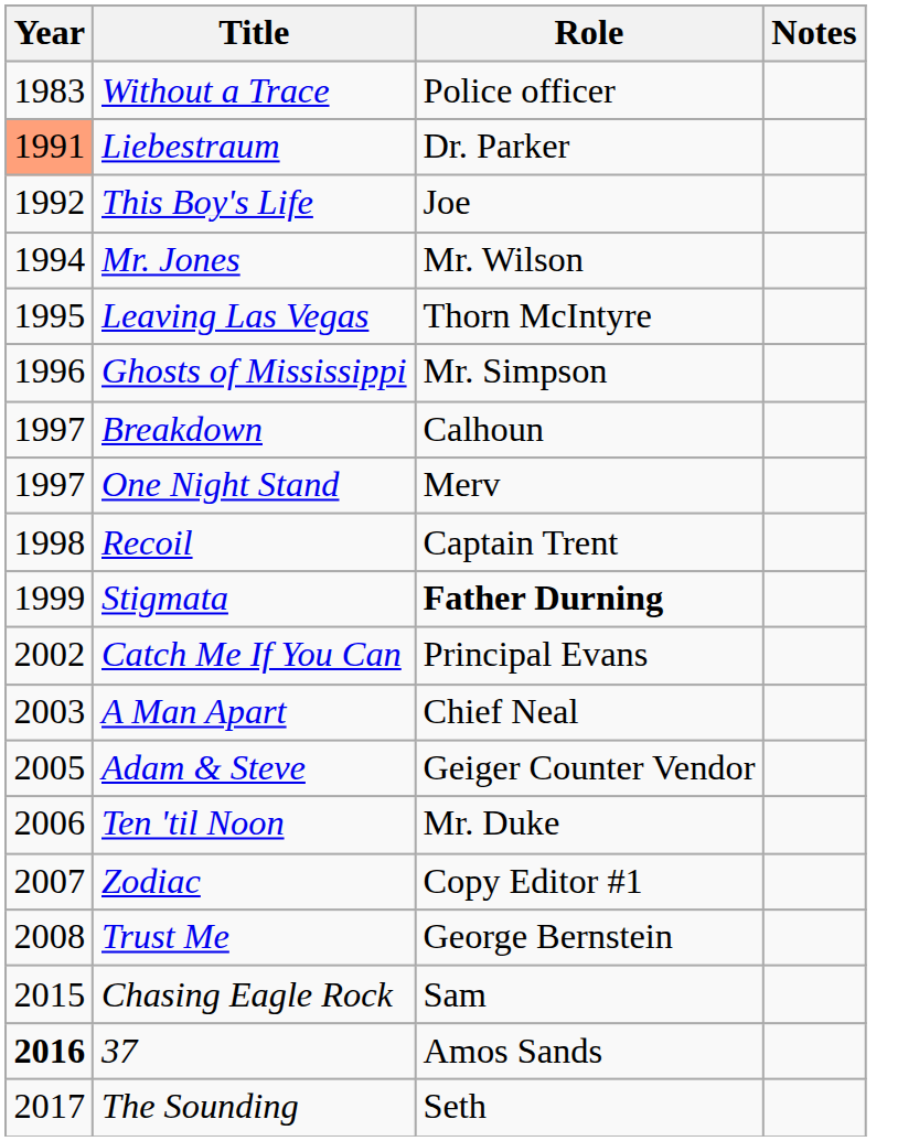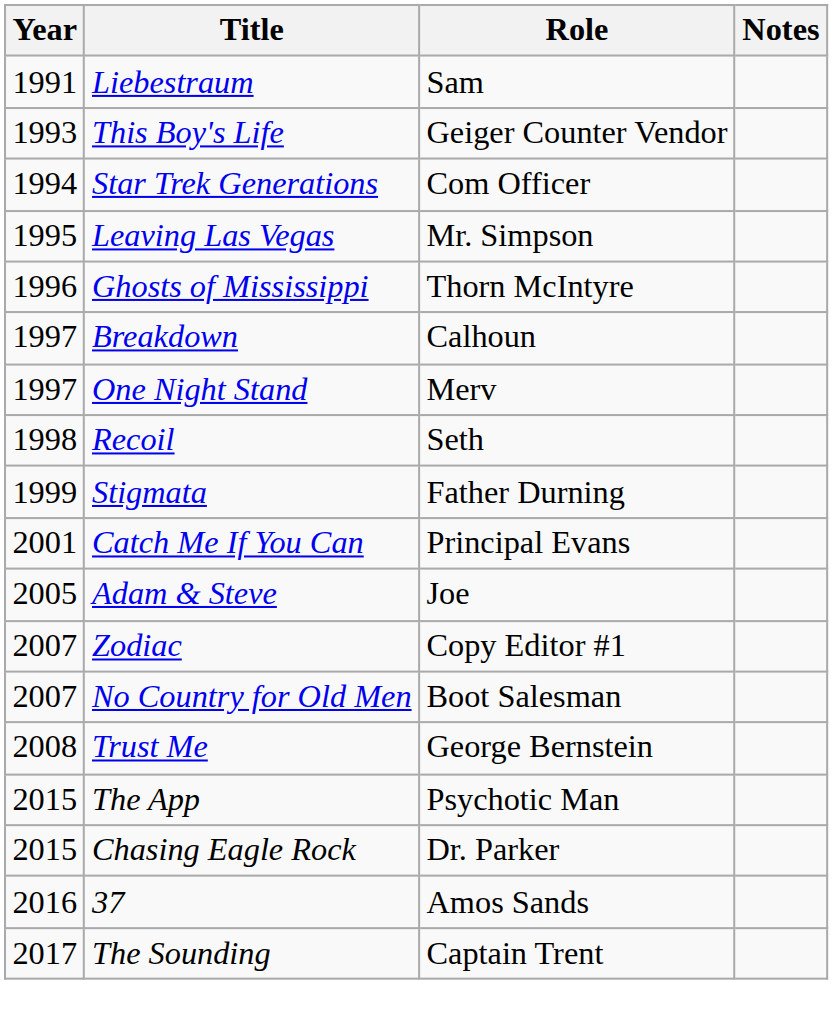 <table class="wikitable sortable">
 <tr>
 <th>Year</th>
 <th>Title</th>
 <th>Role</th>
 <th class="unsortable">Notes</th>
 </tr>
 <tr>
-<td>1983</td>
-<td><em><a href='#'>Without a Trace</a></em></td>
-<td>Police officer</td>
+<td>1991</td>
+<td><em><a href='#'>Liebestraum</a></em></td>
+<td>Sam</td>
 <td></td>
 </tr>
 <tr>
-<td style="background: lightsalmon;">1991</td>
-<td><em><a href='#'>Liebestraum</a></em></td>
-<td>Dr. Parker</td>
-<td></td>
-</tr>
-<tr>
-<td>1992</td>
+<td>1993</td>
 <td><em><a href='#'>This Boy's Life</a></em></td>
-<td>Joe</td>
+<td>Geiger Counter Vendor</td>
 <td></td>
 </tr>
 <tr>
 <td>1994</td>
-<td><em><a href='#'>Mr. Jones</a></em></td>
-<td>Mr. Wilson</td>
+<td><em><a href='#'>Star Trek Generations</a></em></td>
+<td>Com Officer</td>
 <td></td>
 </tr>
 <tr>
 <td>1995</td>
 <td><em><a href='#'>Leaving Las Vegas</a></em></td>
-<td>Thorn McIntyre</td>
+<td>Mr. Simpson</td>
 <td></td>
 </tr>
 <tr>
 <td>1996</td>
 <td><em><a href='#'>Ghosts of Mississippi</a></em></td>
-<td>Mr. Simpson</td>
+<td>Thorn McIntyre</td>
 <td></td>
 </tr>
 <tr>
 <td>1997</td>
 <td><em><a href='#'>Breakdown</a></em></td>
 <td>Calhoun</td>
 <td></td>
 </tr>
 <tr>
 <td>1997</td>
 <td><em><a href='#'>One Night Stand</a></em></td>
 <td>Merv</td>
 <td></td>
 </tr>
 <tr>
 <td>1998</td>
 <td><em><a href='#'>Recoil</a></em></td>
-<td>Captain Trent</td>
+<td>Seth</td>
 <td></td>
 </tr>
 <tr>
 <td>1999</td>
 <td><em><a href='#'>Stigmata</a></em></td>
-<td><strong>Father Durning</strong></td>
+<td>Father Durning</td>
 <td></td>
 </tr>
 <tr>
-<td>2002</td>
+<td>2001</td>
 <td><em><a href='#'>Catch Me If You Can</a></em></td>
 <td>Principal Evans</td>
 <td></td>
 </tr>
 <tr>
-<td>2003</td>
-<td><em><a href='#'>A Man Apart</a></em></td>
-<td>Chief Neal</td>
-<td></td>
-</tr>
-<tr>
 <td>2005</td>
 <td><em><a href='#'>Adam & Steve</a></em></td>
-<td>Geiger Counter Vendor</td>
-<td></td>
-</tr>
-<tr>
-<td>2006</td>
-<td><em><a href='#'>Ten 'til Noon</a></em></td>
-<td>Mr. Duke</td>
+<td>Joe</td>
 <td></td>
 </tr>
 <tr>
 <td>2007</td>
 <td><em><a href='#'>Zodiac</a></em></td>
 <td>Copy Editor #1</td>
+<td></td>
+</tr>
+<tr>
+<td>2007</td>
+<td><em><a href='#'>No Country for Old Men</a></em></td>
+<td>Boot Salesman</td>
 <td></td>
 </tr>
 <tr>
 <td>2008</td>
 <td><em><a href='#'>Trust Me</a></em></td>
 <td>George Bernstein</td>
 <td></td>
 </tr>
 <tr>
 <td>2015</td>
-<td><em>Chasing Eagle Rock</em></td>
-<td>Sam</td>
+<td><em>The App</em></td>
+<td>Psychotic Man</td>
 <td></td>
 </tr>
 <tr>
-<td><strong>2016</strong></td>
+<td>2015</td>
+<td><em>Chasing Eagle Rock</em></td>
+<td>Dr. Parker</td>
+<td></td>
+</tr>
+<tr>
+<td>2016</td>
 <td><em>37</em></td>
 <td>Amos Sands</td>
 <td></td>
 </tr>
 <tr>
 <td>2017</td>
 <td><em>The Sounding</em></td>
-<td>Seth</td>
+<td>Captain Trent</td>
 <td></td>
 </tr>
 </table>
